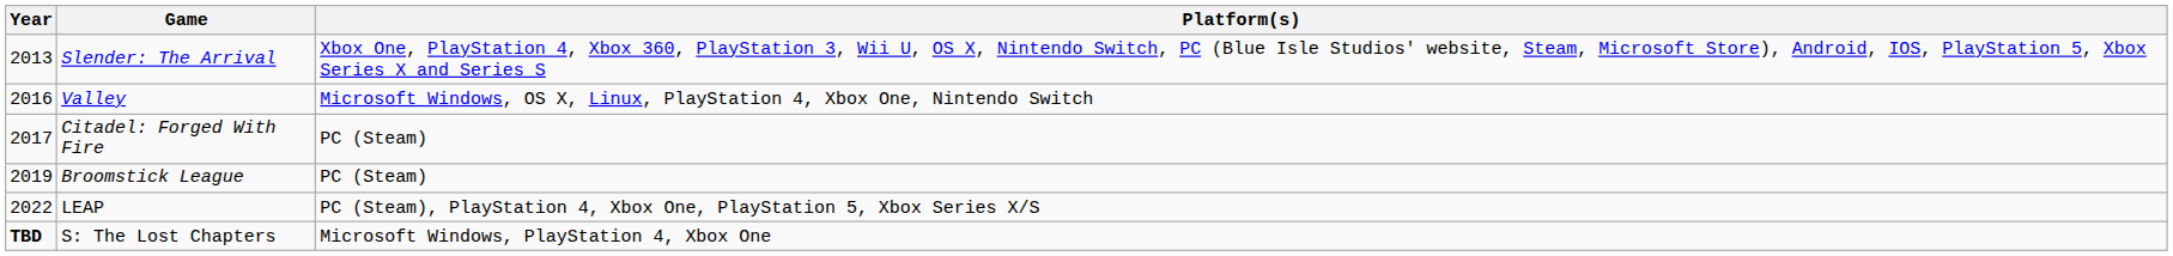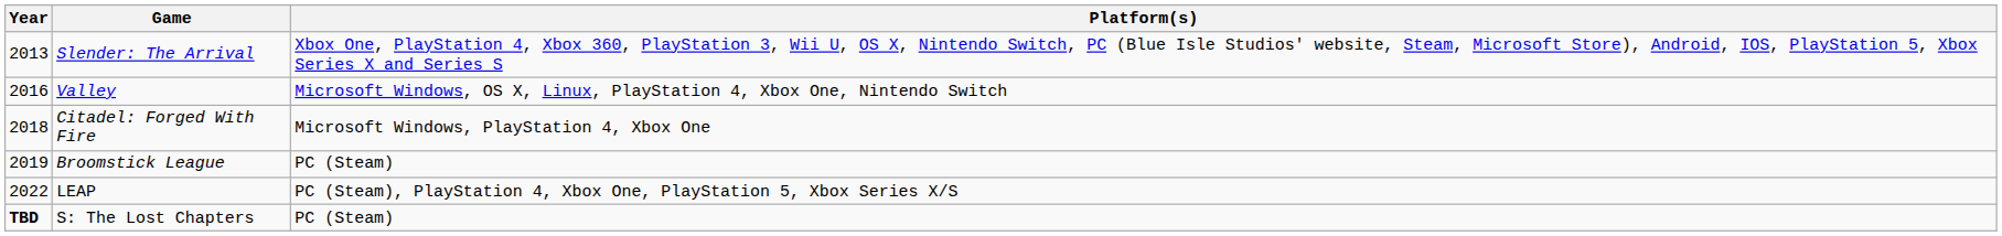 <table class="wikitable sortable">
 <tr>
 <th>Year</th>
 <th>Game</th>
 <th>Platform(s)</th>
 </tr>
 <tr>
 <td>2013</td>
 <td><em><a href='#'>Slender: The Arrival</a></em></td>
 <td><a href='#'>Xbox One</a>, <a href='#'>PlayStation 4</a>, <a href='#'>Xbox 360</a>, <a href='#'>PlayStation 3</a>, <a href='#'>Wii U</a>, <a href='#'>OS X</a>, <a href='#'>Nintendo Switch</a>, <a href='#'>PC</a> (Blue Isle Studios' website, <a href='#'>Steam</a>, <a href='#'>Microsoft Store</a>), <a href='#'>Android</a>, <a href='#'>IOS</a>, <a href='#'>PlayStation 5</a>, <a href='#'>Xbox Series X and Series S</a></td>
 </tr>
 <tr>
 <td>2016</td>
 <td><em><a href='#'>Valley</a></em></td>
 <td><a href='#'>Microsoft Windows</a>, OS X, <a href='#'>Linux</a>, PlayStation 4, Xbox One, Nintendo Switch</td>
 </tr>
 <tr>
-<td>2017</td>
+<td>2018</td>
 <td><em>Citadel: Forged With Fire</em></td>
-<td>PC (Steam)</td>
+<td>Microsoft Windows, PlayStation 4, Xbox One</td>
 </tr>
 <tr>
 <td>2019</td>
 <td><em>Broomstick League</em></td>
 <td>PC (Steam)</td>
 </tr>
 <tr>
 <td>2022</td>
 <td>LEAP</td>
 <td>PC (Steam), PlayStation 4, Xbox One, PlayStation 5, Xbox Series X/S</td>
 </tr>
 <tr>
 <td><strong>TBD</strong></td>
 <td>S: The Lost Chapters</td>
-<td>Microsoft Windows, PlayStation 4, Xbox One</td>
+<td>PC (Steam)</td>
 </tr>
 </table>
